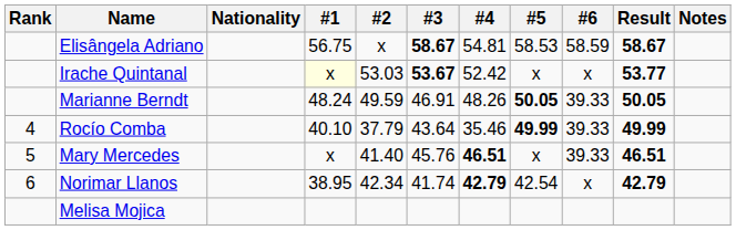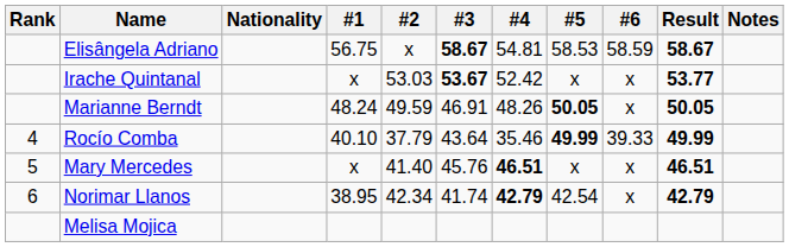 <table class="wikitable sortable" style="text-align:center">
 <tr>
 <th>Rank</th>
 <th>Name</th>
 <th>Nationality</th>
 <th>#1</th>
 <th>#2</th>
 <th>#3</th>
 <th>#4</th>
 <th>#5</th>
 <th>#6</th>
 <th>Result</th>
 <th>Notes</th>
 </tr>
 <tr>
 <td></td>
 <td align=left><a href='#'>Elisângela Adriano</a></td>
 <td align=left></td>
 <td>56.75</td>
 <td>x</td>
 <td><strong>58.67</strong></td>
 <td>54.81</td>
 <td>58.53</td>
 <td>58.59</td>
 <td><strong>58.67</strong></td>
 <td></td>
 </tr>
 <tr>
 <td></td>
 <td align=left><a href='#'>Irache Quintanal</a></td>
 <td align=left></td>
-<td style="background: lightyellow;">x</td>
+<td>x</td>
 <td>53.03</td>
 <td><strong>53.67</strong></td>
 <td>52.42</td>
 <td>x</td>
 <td>x</td>
 <td><strong>53.77</strong></td>
 <td></td>
 </tr>
 <tr>
 <td></td>
 <td align=left><a href='#'>Marianne Berndt</a></td>
 <td align=left></td>
 <td>48.24</td>
 <td>49.59</td>
 <td>46.91</td>
 <td>48.26</td>
 <td><strong>50.05</strong></td>
-<td>39.33</td>
+<td>x</td>
 <td><strong>50.05</strong></td>
 <td></td>
 </tr>
 <tr>
 <td>4</td>
 <td align=left><a href='#'>Rocío Comba</a></td>
 <td align=left></td>
 <td>40.10</td>
 <td>37.79</td>
 <td>43.64</td>
 <td>35.46</td>
 <td><strong>49.99</strong></td>
 <td>39.33</td>
 <td><strong>49.99</strong></td>
 <td></td>
 </tr>
 <tr>
 <td>5</td>
 <td align=left><a href='#'>Mary Mercedes</a></td>
 <td align=left></td>
 <td>x</td>
 <td>41.40</td>
 <td>45.76</td>
 <td><strong>46.51</strong></td>
 <td>x</td>
-<td>39.33</td>
+<td>x</td>
 <td><strong>46.51</strong></td>
 <td></td>
 </tr>
 <tr>
 <td>6</td>
 <td align=left><a href='#'>Norimar Llanos</a></td>
 <td align=left></td>
 <td>38.95</td>
 <td>42.34</td>
 <td>41.74</td>
 <td><strong>42.79</strong></td>
 <td>42.54</td>
 <td>x</td>
 <td><strong>42.79</strong></td>
 <td></td>
 </tr>
 <tr>
 <td></td>
 <td align=left><a href='#'>Melisa Mojica</a></td>
 <td align=left></td>
 <td></td>
 <td></td>
 <td></td>
 <td></td>
 <td></td>
 <td></td>
 <td><strong></strong></td>
 <td></td>
 </tr>
 </table>
